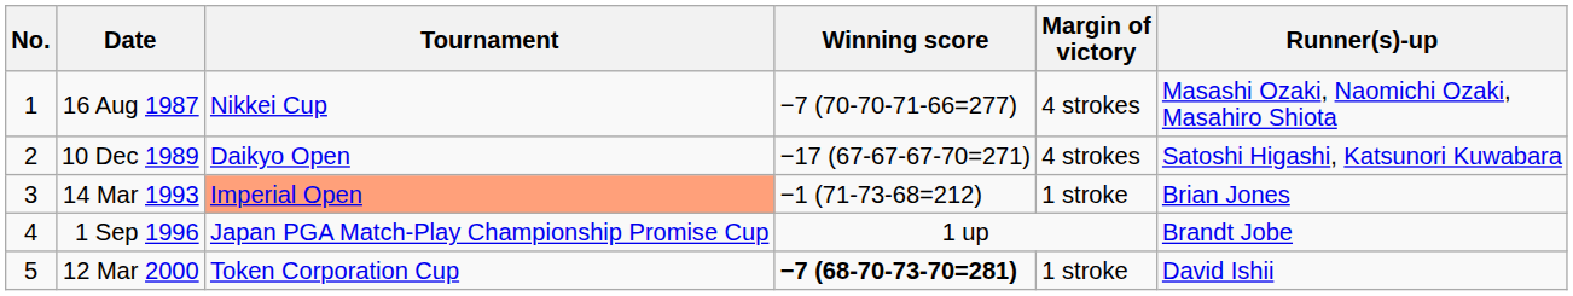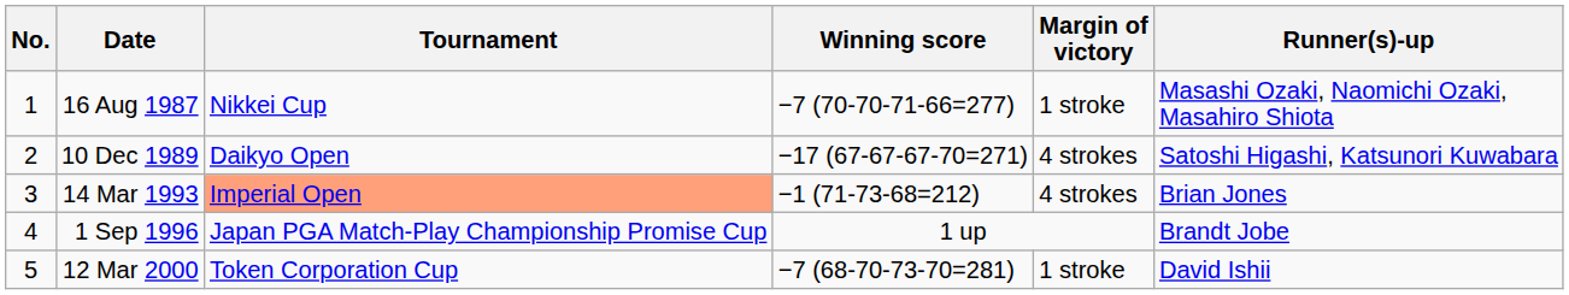 <table class="wikitable" style="font-size:95%;">
 <tr>
 <th>No.</th>
 <th>Date</th>
 <th>Tournament</th>
 <th>Winning score</th>
 <th>Margin of<br>victory</th>
 <th>Runner(s)-up</th>
 </tr>
 <tr>
 <td align=center>1</td>
 <td align=right>16 Aug <a href='#'>1987</a></td>
 <td><a href='#'>Nikkei Cup</a></td>
 <td>−7 (70-70-71-66=277)</td>
-<td>4 strokes</td>
+<td>1 stroke</td>
 <td> <a href='#'>Masashi Ozaki</a>,  <a href='#'>Naomichi Ozaki</a>,<br> <a href='#'>Masahiro Shiota</a></td>
 </tr>
 <tr>
 <td align=center>2</td>
 <td align=right>10 Dec <a href='#'>1989</a></td>
 <td><a href='#'>Daikyo Open</a></td>
 <td>−17 (67-67-67-70=271)</td>
 <td>4 strokes</td>
 <td> <a href='#'>Satoshi Higashi</a>,  <a href='#'>Katsunori Kuwabara</a></td>
 </tr>
 <tr>
 <td align=center>3</td>
 <td align=right>14 Mar <a href='#'>1993</a></td>
 <td style="background: lightsalmon;"><a href='#'>Imperial Open</a></td>
 <td>−1 (71-73-68=212)</td>
-<td>1 stroke</td>
+<td>4 strokes</td>
 <td> <a href='#'>Brian Jones</a></td>
 </tr>
 <tr>
 <td align=center>4</td>
 <td align=right>1 Sep <a href='#'>1996</a></td>
 <td><a href='#'>Japan PGA Match-Play Championship Promise Cup</a></td>
 <td colspan=2 align=center>1 up</td>
 <td> <a href='#'>Brandt Jobe</a></td>
 </tr>
 <tr>
 <td align=center>5</td>
 <td align=right>12 Mar <a href='#'>2000</a></td>
 <td><a href='#'>Token Corporation Cup</a></td>
-<td><strong>−7 (68-70-73-70=281)</strong></td>
+<td>−7 (68-70-73-70=281)</td>
 <td>1 stroke</td>
 <td> <a href='#'>David Ishii</a></td>
 </tr>
 </table>
